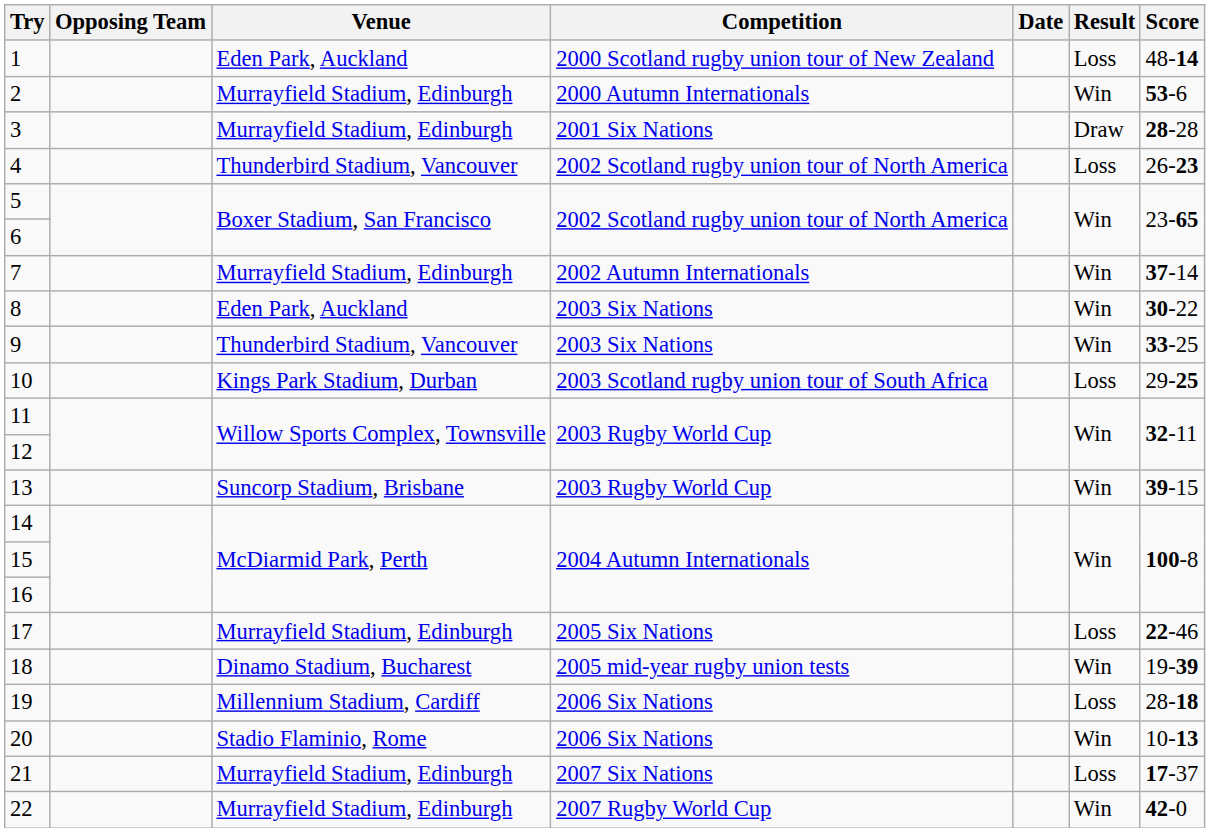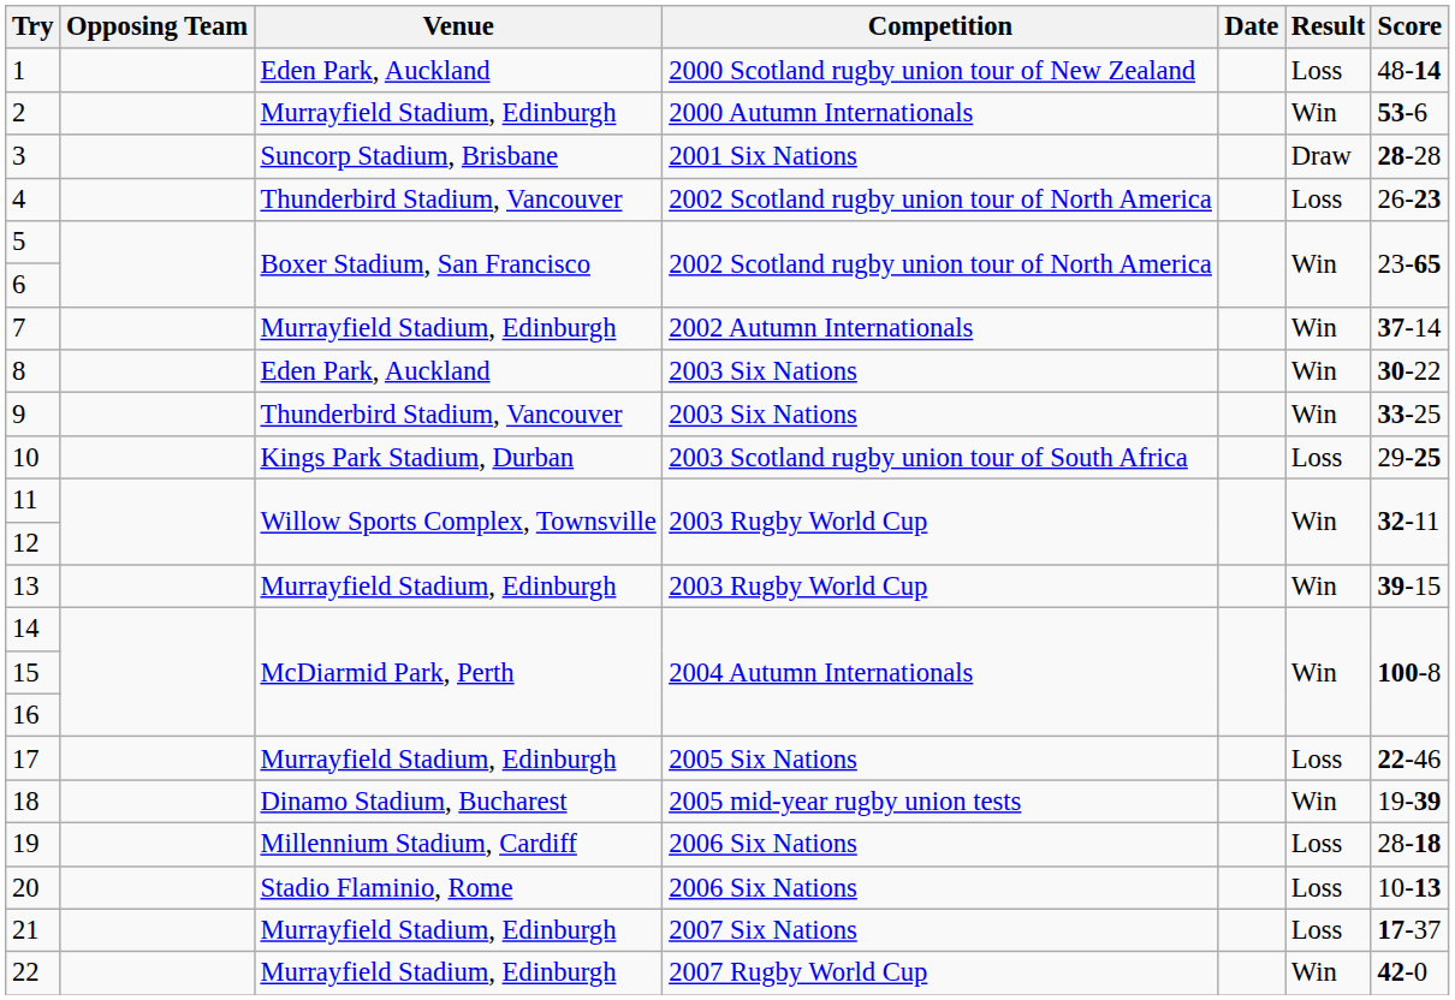 <table class="wikitable">
 <tr>
 <th>Try</th>
 <th>Opposing Team</th>
 <th>Venue</th>
 <th>Competition</th>
 <th>Date</th>
 <th>Result</th>
 <th>Score</th>
 </tr>
 <tr>
 <td>1</td>
 <td></td>
 <td><a href='#'>Eden Park</a>, <a href='#'>Auckland</a></td>
 <td><a href='#'>2000 Scotland rugby union tour of New Zealand</a></td>
 <td></td>
 <td>Loss</td>
 <td>48-<strong>14</strong></td>
 </tr>
 <tr>
 <td>2</td>
 <td></td>
 <td><a href='#'>Murrayfield Stadium</a>, <a href='#'>Edinburgh</a></td>
 <td><a href='#'>2000 Autumn Internationals</a></td>
 <td></td>
 <td>Win</td>
 <td><strong>53</strong>-6</td>
 </tr>
 <tr>
 <td>3</td>
 <td></td>
-<td><a href='#'>Murrayfield Stadium</a>, <a href='#'>Edinburgh</a></td>
+<td><a href='#'>Suncorp Stadium</a>, <a href='#'>Brisbane</a></td>
 <td><a href='#'>2001 Six Nations</a></td>
 <td></td>
 <td>Draw</td>
 <td><strong>28</strong>-28</td>
 </tr>
 <tr>
 <td>4</td>
 <td></td>
 <td><a href='#'>Thunderbird Stadium</a>, <a href='#'>Vancouver</a></td>
 <td><a href='#'>2002 Scotland rugby union tour of North America</a></td>
 <td></td>
 <td>Loss</td>
 <td>26-<strong>23</strong></td>
 </tr>
 <tr>
 <td>5</td>
 <td rowspan=2></td>
 <td rowspan=2><a href='#'>Boxer Stadium</a>, <a href='#'>San Francisco</a></td>
 <td rowspan=2><a href='#'>2002 Scotland rugby union tour of North America</a></td>
 <td rowspan=2></td>
 <td rowspan=2>Win</td>
 <td rowspan=2>23-<strong>65</strong></td>
 </tr>
 <tr>
 <td>6</td>
 </tr>
 <tr>
 <td>7</td>
 <td></td>
 <td><a href='#'>Murrayfield Stadium</a>, <a href='#'>Edinburgh</a></td>
 <td><a href='#'>2002 Autumn Internationals</a></td>
 <td></td>
 <td>Win</td>
 <td><strong>37</strong>-14</td>
 </tr>
 <tr>
 <td>8</td>
 <td></td>
 <td><a href='#'>Eden Park</a>, <a href='#'>Auckland</a></td>
 <td><a href='#'>2003 Six Nations</a></td>
 <td></td>
 <td>Win</td>
 <td><strong>30</strong>-22</td>
 </tr>
 <tr>
 <td>9</td>
 <td></td>
 <td><a href='#'>Thunderbird Stadium</a>, <a href='#'>Vancouver</a></td>
 <td><a href='#'>2003 Six Nations</a></td>
 <td></td>
 <td>Win</td>
 <td><strong>33</strong>-25</td>
 </tr>
 <tr>
 <td>10</td>
 <td></td>
 <td><a href='#'>Kings Park Stadium</a>, <a href='#'>Durban</a></td>
 <td><a href='#'>2003 Scotland rugby union tour of South Africa</a></td>
 <td></td>
 <td>Loss</td>
 <td>29-<strong>25</strong></td>
 </tr>
 <tr>
 <td>11</td>
 <td rowspan=2></td>
 <td rowspan=2><a href='#'>Willow Sports Complex</a>, <a href='#'>Townsville</a></td>
 <td rowspan=2><a href='#'>2003 Rugby World Cup</a></td>
 <td rowspan=2></td>
 <td rowspan=2>Win</td>
 <td rowspan=2><strong>32</strong>-11</td>
 </tr>
 <tr>
 <td>12</td>
 </tr>
 <tr>
 <td>13</td>
 <td></td>
-<td><a href='#'>Suncorp Stadium</a>, <a href='#'>Brisbane</a></td>
+<td><a href='#'>Murrayfield Stadium</a>, <a href='#'>Edinburgh</a></td>
 <td><a href='#'>2003 Rugby World Cup</a></td>
 <td></td>
 <td>Win</td>
 <td><strong>39</strong>-15</td>
 </tr>
 <tr>
 <td>14</td>
 <td rowspan=3></td>
 <td rowspan=3><a href='#'>McDiarmid Park</a>, <a href='#'>Perth</a></td>
 <td rowspan=3><a href='#'>2004 Autumn Internationals</a></td>
 <td rowspan=3></td>
 <td rowspan=3>Win</td>
 <td rowspan=3><strong>100</strong>-8</td>
 </tr>
 <tr>
 <td>15</td>
 </tr>
 <tr>
 <td>16</td>
 </tr>
 <tr>
 <td>17</td>
 <td></td>
 <td><a href='#'>Murrayfield Stadium</a>, <a href='#'>Edinburgh</a></td>
 <td><a href='#'>2005 Six Nations</a></td>
 <td></td>
 <td>Loss</td>
 <td><strong>22</strong>-46</td>
 </tr>
 <tr>
 <td>18</td>
 <td></td>
 <td><a href='#'>Dinamo Stadium</a>, <a href='#'>Bucharest</a></td>
 <td><a href='#'>2005 mid-year rugby union tests</a></td>
 <td></td>
 <td>Win</td>
 <td>19-<strong>39</strong></td>
 </tr>
 <tr>
 <td>19</td>
 <td></td>
 <td><a href='#'>Millennium Stadium</a>, <a href='#'>Cardiff</a></td>
 <td><a href='#'>2006 Six Nations</a></td>
 <td></td>
 <td>Loss</td>
 <td>28-<strong>18</strong></td>
 </tr>
 <tr>
 <td>20</td>
 <td></td>
 <td><a href='#'>Stadio Flaminio</a>, <a href='#'>Rome</a></td>
 <td><a href='#'>2006 Six Nations</a></td>
 <td></td>
-<td>Win</td>
+<td>Loss</td>
 <td>10-<strong>13</strong></td>
 </tr>
 <tr>
 <td>21</td>
 <td></td>
 <td><a href='#'>Murrayfield Stadium</a>, <a href='#'>Edinburgh</a></td>
 <td><a href='#'>2007 Six Nations</a></td>
 <td></td>
 <td>Loss</td>
 <td><strong>17</strong>-37</td>
 </tr>
 <tr>
 <td>22</td>
 <td></td>
 <td><a href='#'>Murrayfield Stadium</a>, <a href='#'>Edinburgh</a></td>
 <td><a href='#'>2007 Rugby World Cup</a></td>
 <td></td>
 <td>Win</td>
 <td><strong>42</strong>-0</td>
 </tr>
 </table>
